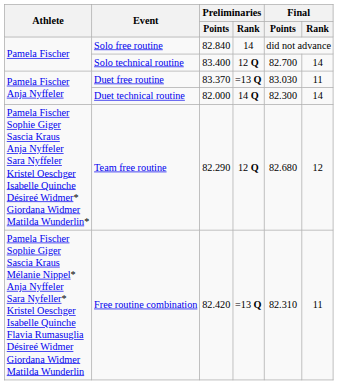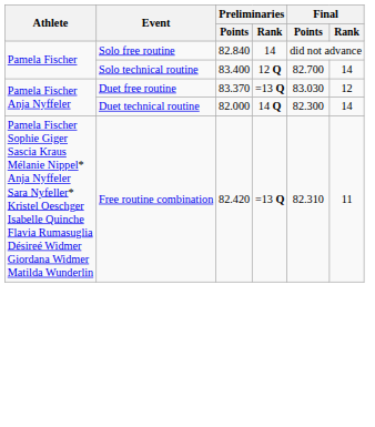 <table class=wikitable style="font-size:90%">
 <tr>
 <th rowspan="2">Athlete</th>
 <th rowspan="2">Event</th>
 <th colspan="2">Preliminaries</th>
 <th colspan="2">Final</th>
 </tr>
 <tr style="font-size:95%">
 <th>Points</th>
 <th>Rank</th>
 <th>Points</th>
 <th>Rank</th>
 </tr>
 <tr align=center>
 <td align=left rowspan=2><a href='#'>Pamela Fischer</a></td>
 <td align=left><a href='#'>Solo free routine</a></td>
 <td>82.840</td>
 <td>14</td>
 <td colspan=2>did not advance</td>
 </tr>
 <tr align=center>
 <td align=left><a href='#'>Solo technical routine</a></td>
 <td>83.400</td>
 <td>12 <strong>Q</strong></td>
 <td>82.700</td>
 <td>14</td>
 </tr>
 <tr align=center>
 <td align=left rowspan=2><a href='#'>Pamela Fischer</a><br><a href='#'>Anja Nyffeler</a></td>
 <td align=left><a href='#'>Duet free routine</a></td>
 <td>83.370</td>
 <td>=13 <strong>Q</strong></td>
 <td>83.030</td>
-<td>11</td>
+<td>12</td>
 </tr>
 <tr align=center>
 <td align=left><a href='#'>Duet technical routine</a></td>
 <td>82.000</td>
 <td>14 <strong>Q</strong></td>
 <td>82.300</td>
 <td>14</td>
-</tr>
-<tr align=center>
-<td align=left><a href='#'>Pamela Fischer</a><br><a href='#'>Sophie Giger</a><br><a href='#'>Sascia Kraus</a><br><a href='#'>Anja Nyffeler</a><br><a href='#'>Sara Nyffeler</a><br><a href='#'>Kristel Oeschger</a><br><a href='#'>Isabelle Quinche</a><br><a href='#'>Désireé Widmer</a>*<br><a href='#'>Giordana Widmer</a><br><a href='#'>Matilda Wunderlin</a>*</td>
-<td align=left><a href='#'>Team free routine</a></td>
-<td>82.290</td>
-<td>12 <strong>Q</strong></td>
-<td>82.680</td>
-<td>12</td>
 </tr>
 <tr align=center>
 <td align=left><a href='#'>Pamela Fischer</a><br><a href='#'>Sophie Giger</a><br><a href='#'>Sascia Kraus</a><br><a href='#'>Mélanie Nippel</a>*<br><a href='#'>Anja Nyffeler</a><br><a href='#'>Sara Nyfeller</a>*<br><a href='#'>Kristel Oeschger</a><br><a href='#'>Isabelle Quinche</a><br><a href='#'>Flavia Rumasuglia</a><br><a href='#'>Désireé Widmer</a><br><a href='#'>Giordana Widmer</a><br><a href='#'>Matilda Wunderlin</a></td>
 <td align=left><a href='#'>Free routine combination</a></td>
 <td>82.420</td>
 <td>=13 <strong>Q</strong></td>
 <td>82.310</td>
 <td>11</td>
 </tr>
 </table>
